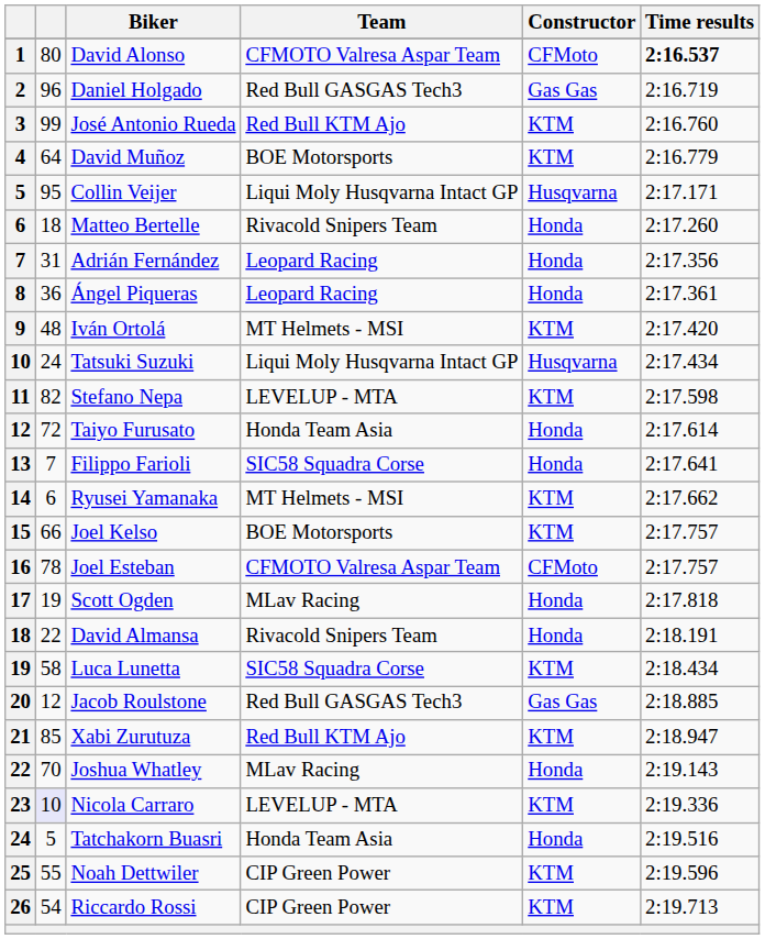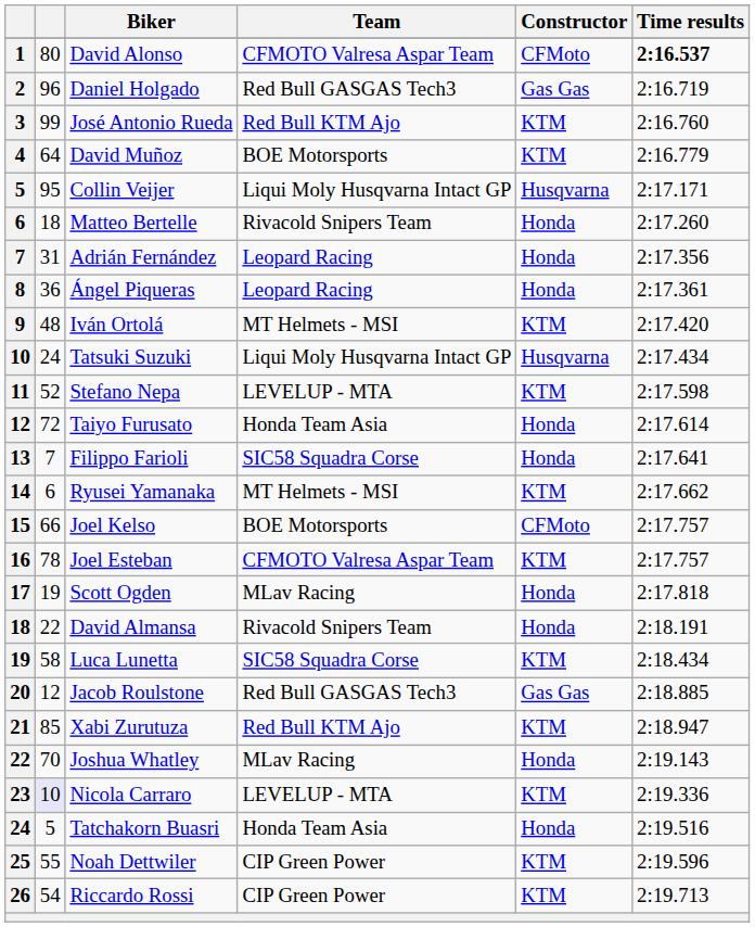 <table class="wikitable sortable" style="font-size: 85%;">
 <tr>
 <th rowspan="2"></th>
 <th rowspan="2"></th>
 <th rowspan="2">Biker</th>
 <th rowspan="2">Team</th>
 <th rowspan="2">Constructor</th>
 </tr>
 <tr>
 <th scope="col">Time results</th>
 </tr>
 <tr>
 </tr>
 <tr>
 <th scope="row">1</th>
 <td align="center">80</td>
 <td> <a href='#'>David Alonso</a></td>
 <td><a href='#'>CFMOTO Valresa Aspar Team</a></td>
 <td><a href='#'>CFMoto</a></td>
 <td><strong>2:16.537</strong></td>
 </tr>
 <tr>
 <th scope="row">2</th>
 <td align="center">96</td>
 <td> <a href='#'>Daniel Holgado</a></td>
 <td>Red Bull GASGAS Tech3</td>
 <td><a href='#'>Gas Gas</a></td>
 <td>2:16.719</td>
 </tr>
 <tr>
 <th scope="row">3</th>
 <td align="center">99</td>
 <td> <a href='#'>José Antonio Rueda</a></td>
 <td><a href='#'>Red Bull KTM Ajo</a></td>
 <td><a href='#'>KTM</a></td>
 <td>2:16.760</td>
 </tr>
 <tr>
 <th scope="row">4</th>
 <td align="center">64</td>
 <td> <a href='#'>David Muñoz</a></td>
 <td>BOE Motorsports</td>
 <td><a href='#'>KTM</a></td>
 <td>2:16.779</td>
 </tr>
 <tr>
 <th scope="row">5</th>
 <td align="center">95</td>
 <td> <a href='#'>Collin Veijer</a></td>
 <td>Liqui Moly Husqvarna Intact GP</td>
 <td><a href='#'>Husqvarna</a></td>
 <td>2:17.171</td>
 </tr>
 <tr>
 <th scope="row">6</th>
 <td align="center">18</td>
 <td> <a href='#'>Matteo Bertelle</a></td>
 <td>Rivacold Snipers Team</td>
 <td><a href='#'>Honda</a></td>
 <td>2:17.260</td>
 </tr>
 <tr>
 <th scope="row">7</th>
 <td align="center">31</td>
 <td> <a href='#'>Adrián Fernández</a></td>
 <td><a href='#'>Leopard Racing</a></td>
 <td><a href='#'>Honda</a></td>
 <td>2:17.356</td>
 </tr>
 <tr>
 <th scope="row">8</th>
 <td align="center">36</td>
 <td> <a href='#'>Ángel Piqueras</a></td>
 <td><a href='#'>Leopard Racing</a></td>
 <td><a href='#'>Honda</a></td>
 <td>2:17.361</td>
 </tr>
 <tr>
 <th scope="row">9</th>
 <td align="center">48</td>
 <td> <a href='#'>Iván Ortolá</a></td>
 <td>MT Helmets - MSI</td>
 <td><a href='#'>KTM</a></td>
 <td>2:17.420</td>
 </tr>
 <tr>
 <th scope="row">10</th>
 <td align="center">24</td>
 <td> <a href='#'>Tatsuki Suzuki</a></td>
 <td>Liqui Moly Husqvarna Intact GP</td>
 <td><a href='#'>Husqvarna</a></td>
 <td>2:17.434</td>
 </tr>
 <tr>
 <th scope="row">11</th>
-<td align="center">82</td>
+<td align="center">52</td>
 <td> <a href='#'>Stefano Nepa</a></td>
 <td>LEVELUP - MTA</td>
 <td><a href='#'>KTM</a></td>
 <td>2:17.598</td>
 </tr>
 <tr>
 <th scope="row">12</th>
 <td align="center">72</td>
 <td> <a href='#'>Taiyo Furusato</a></td>
 <td>Honda Team Asia</td>
 <td><a href='#'>Honda</a></td>
 <td>2:17.614</td>
 </tr>
 <tr>
 <th scope="row">13</th>
 <td align="center">7</td>
 <td> <a href='#'>Filippo Farioli</a></td>
 <td><a href='#'>SIC58 Squadra Corse</a></td>
 <td><a href='#'>Honda</a></td>
 <td>2:17.641</td>
 </tr>
 <tr>
 <th scope="row">14</th>
 <td align="center">6</td>
 <td> <a href='#'>Ryusei Yamanaka</a></td>
 <td>MT Helmets - MSI</td>
 <td><a href='#'>KTM</a></td>
 <td>2:17.662</td>
 </tr>
 <tr>
 <th scope="row">15</th>
 <td align="center">66</td>
 <td> <a href='#'>Joel Kelso</a></td>
 <td>BOE Motorsports</td>
-<td><a href='#'>KTM</a></td>
+<td><a href='#'>CFMoto</a></td>
 <td>2:17.757</td>
 </tr>
 <tr>
 <th scope="row">16</th>
 <td align="center">78</td>
 <td> <a href='#'>Joel Esteban</a></td>
 <td><a href='#'>CFMOTO Valresa Aspar Team</a></td>
-<td><a href='#'>CFMoto</a></td>
+<td><a href='#'>KTM</a></td>
 <td>2:17.757</td>
 </tr>
 <tr>
 <th scope="row">17</th>
 <td align="center">19</td>
 <td> <a href='#'>Scott Ogden</a></td>
 <td>MLav Racing</td>
 <td><a href='#'>Honda</a></td>
 <td>2:17.818</td>
 </tr>
 <tr>
 <th scope="row">18</th>
 <td align="center">22</td>
 <td> <a href='#'>David Almansa</a></td>
 <td>Rivacold Snipers Team</td>
 <td><a href='#'>Honda</a></td>
 <td>2:18.191</td>
 </tr>
 <tr>
 <th scope="row">19</th>
 <td align="center">58</td>
 <td> <a href='#'>Luca Lunetta</a></td>
 <td><a href='#'>SIC58 Squadra Corse</a></td>
 <td><a href='#'>KTM</a></td>
 <td>2:18.434</td>
 </tr>
 <tr>
 <th scope="row">20</th>
 <td align="center">12</td>
 <td> <a href='#'>Jacob Roulstone</a></td>
 <td>Red Bull GASGAS Tech3</td>
 <td><a href='#'>Gas Gas</a></td>
 <td>2:18.885</td>
 </tr>
 <tr>
 <th scope="row">21</th>
 <td align="center">85</td>
 <td> <a href='#'>Xabi Zurutuza</a></td>
 <td><a href='#'>Red Bull KTM Ajo</a></td>
 <td><a href='#'>KTM</a></td>
 <td>2:18.947</td>
 </tr>
 <tr>
 <th scope="row">22</th>
 <td align="center">70</td>
 <td> <a href='#'>Joshua Whatley</a></td>
 <td>MLav Racing</td>
 <td><a href='#'>Honda</a></td>
 <td>2:19.143</td>
 </tr>
 <tr>
 <th scope="row">23</th>
 <td align="center" style="background: lavender;">10</td>
 <td> <a href='#'>Nicola Carraro</a></td>
 <td>LEVELUP - MTA</td>
 <td><a href='#'>KTM</a></td>
 <td>2:19.336</td>
 </tr>
 <tr>
 <th scope="row">24</th>
 <td align="center">5</td>
 <td> <a href='#'>Tatchakorn Buasri</a></td>
 <td>Honda Team Asia</td>
 <td><a href='#'>Honda</a></td>
 <td>2:19.516</td>
 </tr>
 <tr>
 <th scope="row">25</th>
 <td align="center">55</td>
 <td> <a href='#'>Noah Dettwiler</a></td>
 <td>CIP Green Power</td>
 <td><a href='#'>KTM</a></td>
 <td>2:19.596</td>
 </tr>
 <tr>
 <th scope="row">26</th>
 <td align="center">54</td>
 <td> <a href='#'>Riccardo Rossi</a></td>
 <td>CIP Green Power</td>
 <td><a href='#'>KTM</a></td>
 <td>2:19.713</td>
 </tr>
 <tr>
 <th colspan="7"></th>
 </tr>
 </table>
